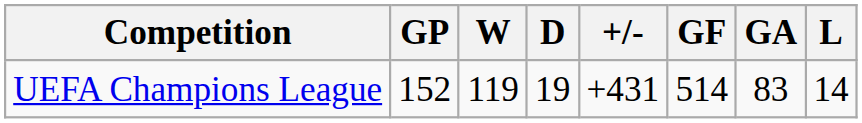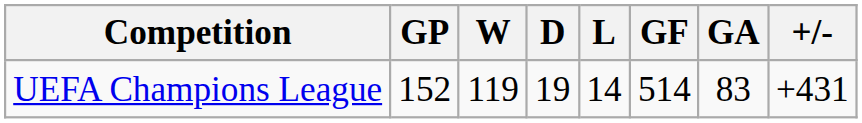 <table class="wikitable" style="text-align:center">
 <tr>
 <th>Competition</th>
 <th>GP</th>
 <th>W</th>
 <th>D</th>
-<th>+/-</th>
+<th>L</th>
 <th>GF</th>
 <th>GA</th>
-<th>L</th>
+<th>+/-</th>
 </tr>
 <tr>
 <td><a href='#'>UEFA Champions League</a></td>
 <td>152</td>
 <td>119</td>
 <td>19</td>
-<td>+431</td>
+<td>14</td>
 <td>514</td>
 <td>83</td>
-<td>14</td>
+<td>+431</td>
 </tr>
 </table>
